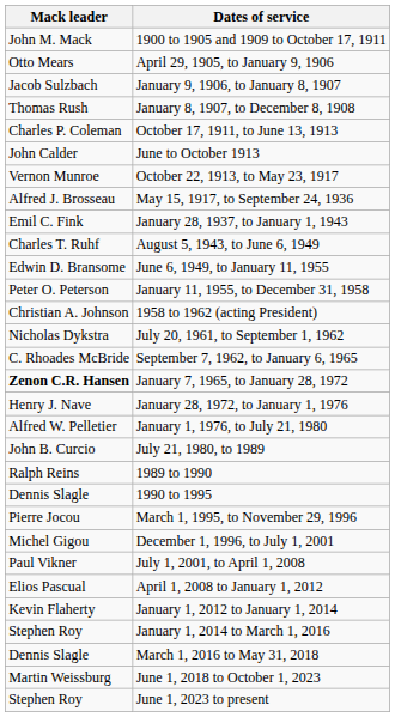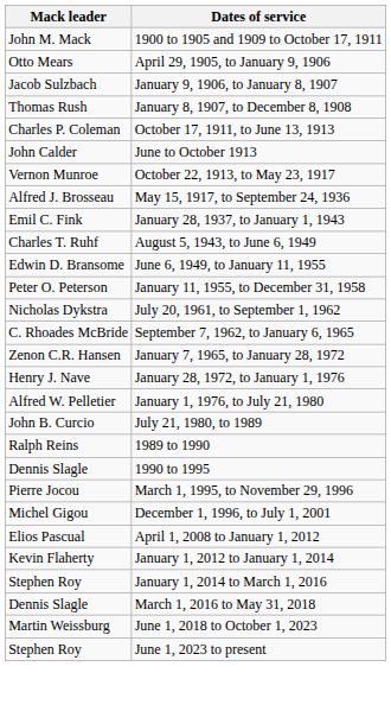 <table class="wikitable">
 <tr>
 <th>Mack leader</th>
 <th>Dates of service</th>
 </tr>
 <tr>
 <td>John M. Mack</td>
 <td>1900 to 1905 and 1909 to October 17, 1911</td>
 </tr>
 <tr>
 <td>Otto Mears</td>
 <td>April 29, 1905, to January 9, 1906</td>
 </tr>
 <tr>
 <td>Jacob Sulzbach</td>
 <td>January 9, 1906, to January 8, 1907</td>
 </tr>
 <tr>
 <td>Thomas Rush</td>
 <td>January 8, 1907, to December 8, 1908</td>
 </tr>
 <tr>
 <td>Charles P. Coleman</td>
 <td>October 17, 1911, to June 13, 1913</td>
 </tr>
 <tr>
 <td>John Calder</td>
 <td>June to October 1913</td>
 </tr>
 <tr>
 <td>Vernon Munroe</td>
 <td>October 22, 1913, to May 23, 1917</td>
 </tr>
 <tr>
 <td>Alfred J. Brosseau</td>
 <td>May 15, 1917, to September 24, 1936</td>
 </tr>
 <tr>
 <td>Emil C. Fink</td>
 <td>January 28, 1937, to January 1, 1943</td>
 </tr>
 <tr>
 <td>Charles T. Ruhf</td>
 <td>August 5, 1943, to June 6, 1949</td>
 </tr>
 <tr>
 <td>Edwin D. Bransome</td>
 <td>June 6, 1949, to January 11, 1955</td>
 </tr>
 <tr>
 <td>Peter O. Peterson</td>
 <td>January 11, 1955, to December 31, 1958</td>
 </tr>
 <tr>
-<td>Christian A. Johnson</td>
-<td>1958 to 1962 (acting President)</td>
-</tr>
-<tr>
 <td>Nicholas Dykstra</td>
 <td>July 20, 1961, to September 1, 1962</td>
 </tr>
 <tr>
 <td>C. Rhoades McBride</td>
 <td>September 7, 1962, to January 6, 1965</td>
 </tr>
 <tr>
-<td><strong>Zenon C.R. Hansen</strong></td>
+<td>Zenon C.R. Hansen</td>
 <td>January 7, 1965, to January 28, 1972</td>
 </tr>
 <tr>
 <td>Henry J. Nave</td>
 <td>January 28, 1972, to January 1, 1976</td>
 </tr>
 <tr>
 <td>Alfred W. Pelletier</td>
 <td>January 1, 1976, to July 21, 1980</td>
 </tr>
 <tr>
 <td>John B. Curcio</td>
 <td>July 21, 1980, to 1989</td>
 </tr>
 <tr>
 <td>Ralph Reins</td>
 <td>1989 to 1990</td>
 </tr>
 <tr>
 <td>Dennis Slagle</td>
 <td>1990 to 1995</td>
 </tr>
 <tr>
 <td>Pierre Jocou</td>
 <td>March 1, 1995, to November 29, 1996</td>
 </tr>
 <tr>
 <td>Michel Gigou</td>
 <td>December 1, 1996, to July 1, 2001</td>
 </tr>
 <tr>
-<td>Paul Vikner</td>
-<td>July 1, 2001, to April 1, 2008</td>
-</tr>
-<tr>
 <td>Elios Pascual</td>
 <td>April 1, 2008 to January 1, 2012</td>
 </tr>
 <tr>
 <td>Kevin Flaherty</td>
 <td>January 1, 2012 to January 1, 2014</td>
 </tr>
 <tr>
 <td>Stephen Roy</td>
 <td>January 1, 2014 to March 1, 2016</td>
 </tr>
 <tr>
 <td>Dennis Slagle</td>
 <td>March 1, 2016 to May 31, 2018</td>
 </tr>
 <tr>
 <td>Martin Weissburg</td>
 <td>June 1, 2018 to October 1, 2023</td>
 </tr>
 <tr>
 <td>Stephen Roy</td>
 <td>June 1, 2023 to present</td>
 </tr>
 </table>
